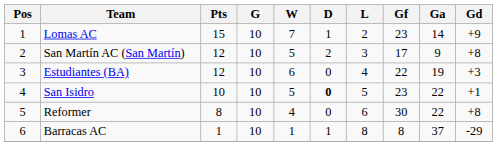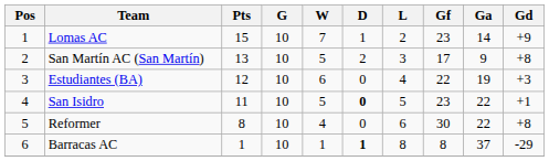 <table class="wikitable" style="text-align:center">
 <tr>
 <th width=40px>Pos</th>
 <th width=200px>Team</th>
 <th width=40px>Pts</th>
 <th width=40px>G</th>
 <th width=40px>W</th>
 <th width=40px>D</th>
 <th width=40px>L</th>
 <th width=40px>Gf</th>
 <th width=40px>Ga</th>
 <th width=40px>Gd</th>
 </tr>
 <tr>
 <td>1</td>
 <td align=left><a href='#'>Lomas AC</a></td>
 <td>15</td>
 <td>10</td>
 <td>7</td>
 <td>1</td>
 <td>2</td>
 <td>23</td>
 <td>14</td>
 <td>+9</td>
 </tr>
 <tr>
 <td>2</td>
 <td align=left>San Martín AC (<a href='#'>San Martín</a>)</td>
-<td>12</td>
+<td>13</td>
 <td>10</td>
 <td>5</td>
 <td>2</td>
 <td>3</td>
 <td>17</td>
 <td>9</td>
 <td>+8</td>
 </tr>
 <tr>
 <td>3</td>
 <td align=left><a href='#'>Estudiantes (BA)</a></td>
 <td>12</td>
 <td>10</td>
 <td>6</td>
 <td>0</td>
 <td>4</td>
 <td>22</td>
 <td>19</td>
 <td>+3</td>
 </tr>
 <tr>
 <td>4</td>
 <td align=left><a href='#'>San Isidro</a></td>
-<td>10</td>
+<td>11</td>
 <td>10</td>
 <td>5</td>
 <td><strong>0</strong></td>
 <td>5</td>
 <td>23</td>
 <td>22</td>
 <td>+1</td>
 </tr>
 <tr>
 <td>5</td>
 <td align=left>Reformer</td>
 <td>8</td>
 <td>10</td>
 <td>4</td>
 <td>0</td>
 <td>6</td>
 <td>30</td>
 <td>22</td>
 <td>+8</td>
 </tr>
 <tr>
 <td>6</td>
 <td align=left>Barracas AC</td>
 <td>1</td>
 <td>10</td>
 <td>1</td>
-<td>1</td>
+<td><strong>1</strong></td>
 <td>8</td>
 <td>8</td>
 <td>37</td>
 <td>-29</td>
 </tr>
 <tr>
 </tr>
 </table>
